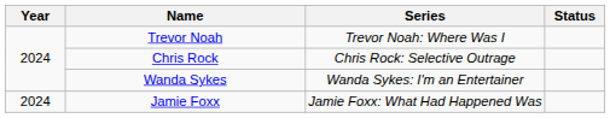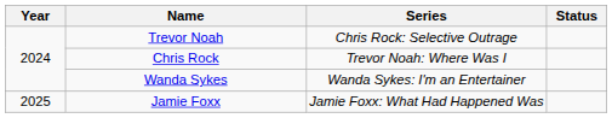 <table class="wikitable" style="text-align: center">
 <tr>
 <th style="width:10%;">Year</th>
 <th style="width:40%;">Name</th>
 <th style="width:40%;">Series</th>
 <th style="width:10%;">Status</th>
 </tr>
 <tr>
 <td rowspan="3">2024</td>
 <td><a href='#'>Trevor Noah</a></td>
-<td><em>Trevor Noah: Where Was I</em></td>
+<td><em>Chris Rock: Selective Outrage</em></td>
 <td></td>
 </tr>
 <tr>
 <td><a href='#'>Chris Rock</a></td>
-<td><em>Chris Rock: Selective Outrage</em></td>
+<td><em>Trevor Noah: Where Was I</em></td>
 <td></td>
 </tr>
 <tr>
 <td><a href='#'>Wanda Sykes</a></td>
 <td><em>Wanda Sykes: I'm an Entertainer</em></td>
 <td></td>
 </tr>
 <tr>
-<td>2024</td>
+<td>2025</td>
 <td><a href='#'>Jamie Foxx</a></td>
 <td><em>Jamie Foxx: What Had Happened Was</em></td>
 <td></td>
 </tr>
 </table>
